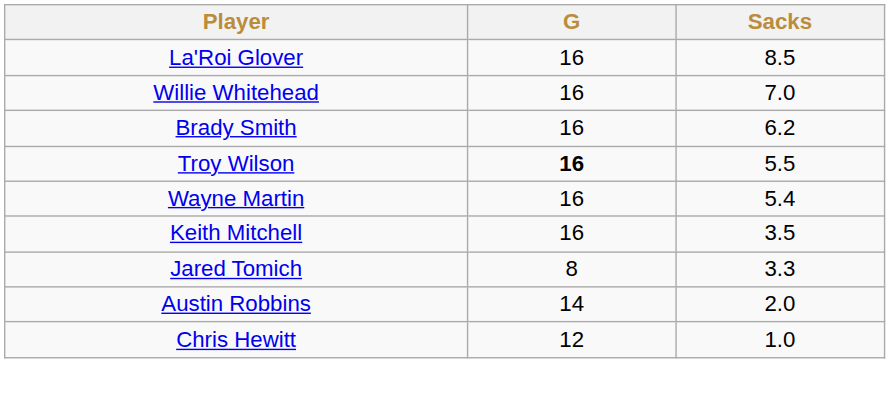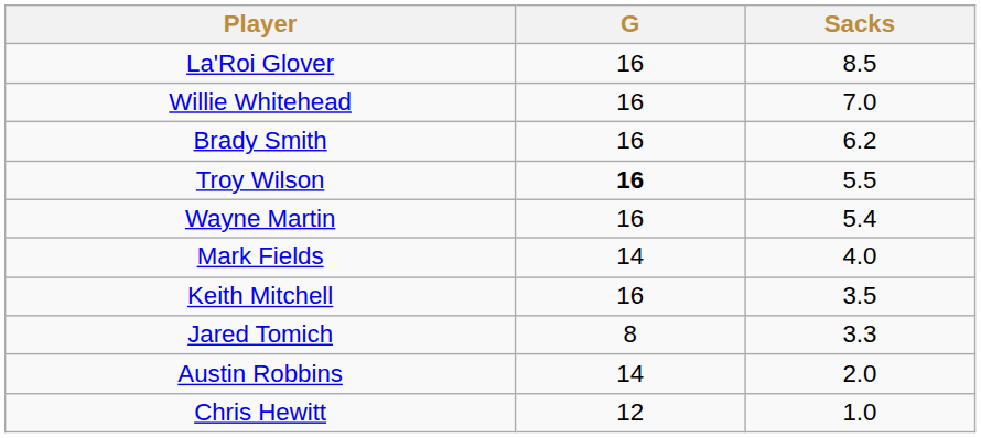 <table class="wikitable">
 <tr style="background:#FFFFFF; color:#BB8C3C">
 <th bgcolor="#DDDDFF" width="20%">Player</th>
 <th bgcolor="#DDDDFF" width="9%">G</th>
 <th bgcolor="#DDDDFF" width="9%">Sacks</th>
 </tr>
 <tr align="center">
 <td><a href='#'>La'Roi Glover</a></td>
 <td>16</td>
 <td>8.5</td>
 </tr>
 <tr align="center">
 <td><a href='#'>Willie Whitehead</a></td>
 <td>16</td>
 <td>7.0</td>
 </tr>
 <tr align="center">
 <td><a href='#'>Brady Smith</a></td>
 <td>16</td>
 <td>6.2</td>
 </tr>
 <tr align="center">
 <td><a href='#'>Troy Wilson</a></td>
 <td><strong>16</strong></td>
 <td>5.5</td>
 </tr>
 <tr align="center">
 <td><a href='#'>Wayne Martin</a></td>
 <td>16</td>
 <td>5.4</td>
 </tr>
 <tr align="center">
+<td><a href='#'>Mark Fields</a></td>
+<td>14</td>
+<td>4.0</td>
+</tr>
+<tr align="center">
 <td><a href='#'>Keith Mitchell</a></td>
 <td>16</td>
 <td>3.5</td>
 </tr>
 <tr align="center">
 <td><a href='#'>Jared Tomich</a></td>
 <td>8</td>
 <td>3.3</td>
 </tr>
 <tr align="center">
 <td><a href='#'>Austin Robbins</a></td>
 <td>14</td>
 <td>2.0</td>
 </tr>
 <tr align="center">
 <td><a href='#'>Chris Hewitt</a></td>
 <td>12</td>
 <td>1.0</td>
 </tr>
 </table>
